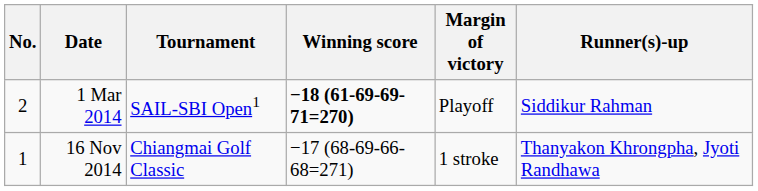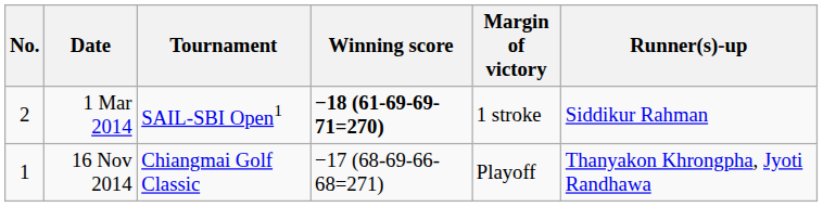 <table class="wikitable" style="font-size:95%;">
 <tr>
 <th>No.</th>
 <th>Date</th>
 <th>Tournament</th>
 <th>Winning score</th>
 <th>Margin of<br>victory</th>
 <th>Runner(s)-up</th>
 </tr>
 <tr>
 <td align=center>2</td>
 <td align=right>1 Mar <a href='#'>2014</a></td>
 <td><a href='#'>SAIL-SBI Open</a><sup>1</sup></td>
 <td><strong>−18 (61-69-69-71=270)</strong></td>
-<td>Playoff</td>
+<td>1 stroke</td>
 <td> <a href='#'>Siddikur Rahman</a></td>
 </tr>
 <tr>
 <td align=center>1</td>
 <td align=right>16 Nov 2014</td>
 <td><a href='#'>Chiangmai Golf Classic</a></td>
 <td>−17 (68-69-66-68=271)</td>
-<td>1 stroke</td>
+<td>Playoff</td>
 <td> <a href='#'>Thanyakon Khrongpha</a>,  <a href='#'>Jyoti Randhawa</a></td>
 </tr>
 </table>
